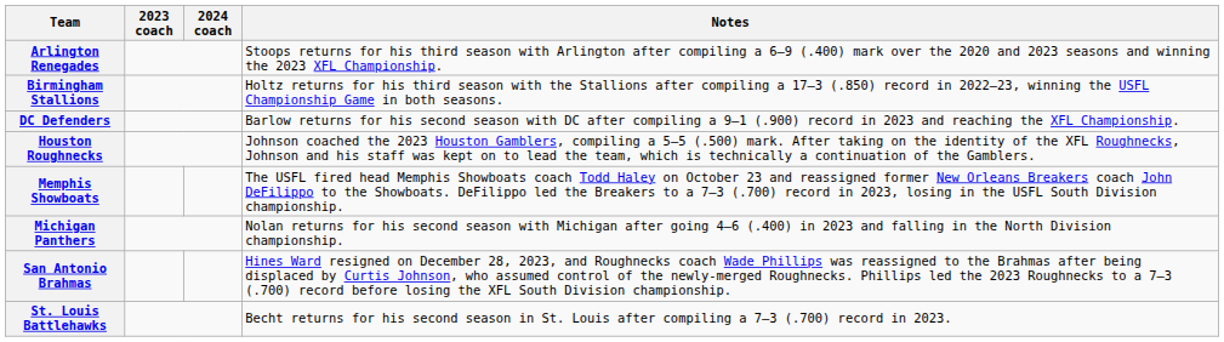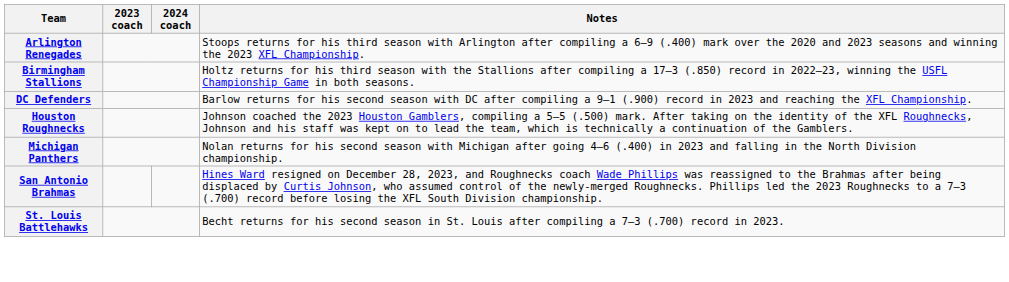 <table class="wikitable sortable plainrowheaders">
 <tr>
 <th scope="col">Team</th>
 <th scope="col">2023 coach</th>
 <th scope="col">2024 coach</th>
 <th class="unsortable" scope="col">Notes</th>
 </tr>
 <tr>
 <th scope="row"><a href='#'>Arlington Renegades</a></th>
 <td colspan=2></td>
 <td>Stoops returns for his third season with Arlington after compiling a 6–9 (.400) mark over the 2020 and 2023 seasons and winning the 2023 <a href='#'>XFL Championship</a>.</td>
 </tr>
 <tr>
 <th scope="row"><a href='#'>Birmingham Stallions</a></th>
 <td colspan=2></td>
 <td>Holtz returns for his third season with the Stallions after compiling a 17–3 (.850) record in 2022–23, winning the <a href='#'>USFL Championship Game</a> in both seasons.</td>
 </tr>
 <tr>
 <th scope="row"><a href='#'>DC Defenders</a></th>
 <td colspan=2></td>
 <td>Barlow returns for his second season with DC after compiling a 9–1 (.900) record in 2023 and reaching the <a href='#'>XFL Championship</a>.</td>
 </tr>
 <tr>
 <th scope="row"><a href='#'>Houston Roughnecks</a></th>
 <td colspan=2></td>
 <td>Johnson coached the 2023 <a href='#'>Houston Gamblers</a>, compiling a 5–5 (.500) mark. After taking on the identity of the XFL <a href='#'>Roughnecks</a>, Johnson and his staff was kept on to lead the team, which is technically a continuation of the Gamblers.</td>
 </tr>
 <tr>
-<th scope="row"><a href='#'>Memphis Showboats</a></th>
-<td></td>
-<td></td>
-<td>The USFL fired head Memphis Showboats coach <a href='#'>Todd Haley</a> on October 23 and reassigned former  <a href='#'>New Orleans Breakers</a> coach <a href='#'>John DeFilippo</a> to the Showboats. DeFilippo led the Breakers to a 7–3 (.700) record in 2023, losing in the USFL South Division championship.</td>
-</tr>
-<tr>
 <th scope="row"><a href='#'>Michigan Panthers</a></th>
 <td colspan=2></td>
 <td>Nolan returns for his second season with Michigan after going 4–6 (.400) in 2023 and falling in the North Division championship.</td>
 </tr>
 <tr>
 <th scope="row"><a href='#'>San Antonio Brahmas</a></th>
 <td></td>
 <td></td>
 <td><a href='#'>Hines Ward</a> resigned on December 28, 2023, and Roughnecks coach <a href='#'>Wade Phillips</a> was reassigned to the Brahmas after being displaced by <a href='#'>Curtis Johnson</a>, who assumed control of the newly-merged Roughnecks. Phillips led the 2023 Roughnecks to a 7–3 (.700) record before losing the XFL South Division championship.</td>
 </tr>
 <tr>
 <th scope="row"><a href='#'>St. Louis Battlehawks</a></th>
 <td colspan=2></td>
 <td>Becht returns for his second season in St. Louis after compiling a 7–3 (.700) record in 2023.</td>
 </tr>
 </table>
